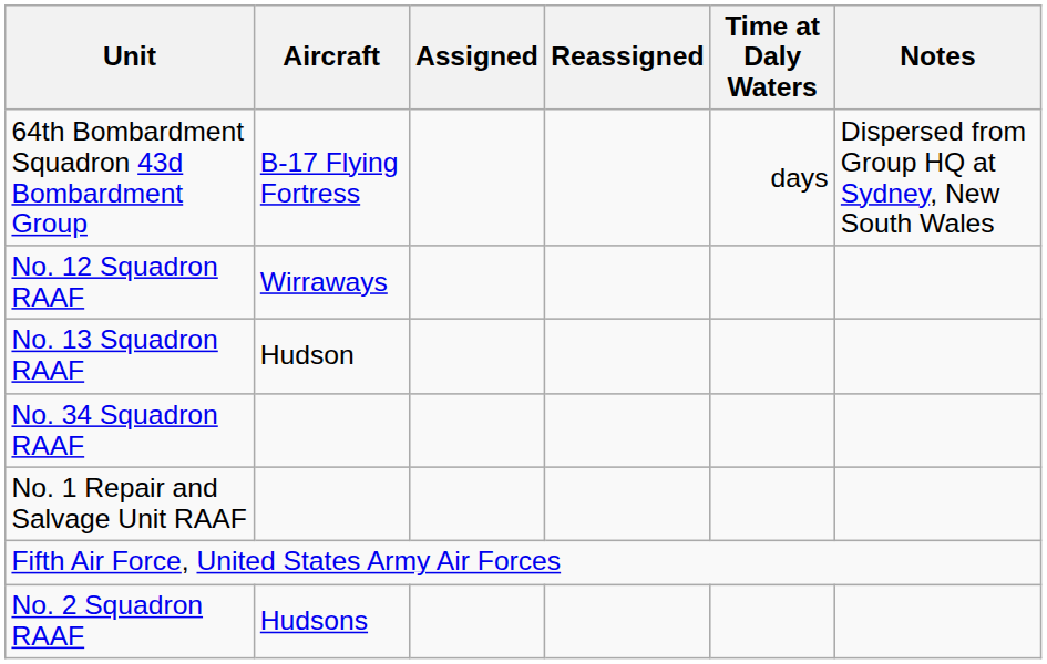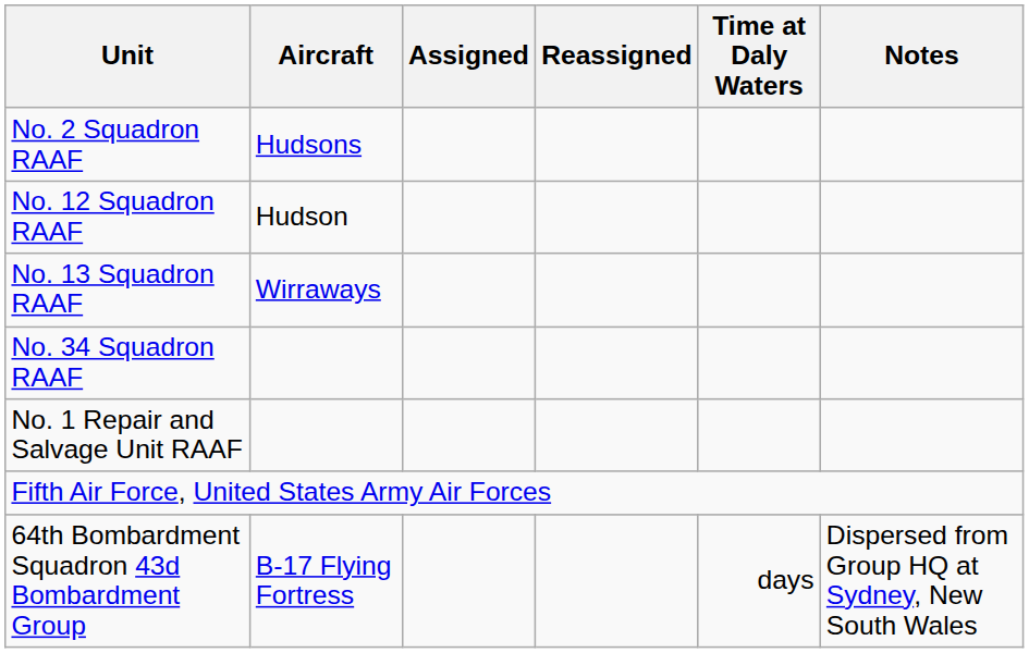 <table class="wikitable">
 <tr>
 <th>Unit</th>
 <th>Aircraft</th>
 <th>Assigned</th>
 <th>Reassigned</th>
 <th>Time at Daly Waters</th>
 <th>Notes</th>
 </tr>
 <tr>
-<td>64th Bombardment Squadron <a href='#'>43d Bombardment Group</a></td>
-<td><a href='#'>B-17 Flying Fortress</a></td>
+<td><a href='#'>No. 2 Squadron RAAF</a></td>
+<td><a href='#'>Hudsons</a></td>
 <td></td>
 <td></td>
-<td align=right> days</td>
-<td>Dispersed from Group HQ at <a href='#'>Sydney</a>, New South Wales</td>
+<td></td>
+<td></td>
 </tr>
 <tr>
 <td><a href='#'>No. 12 Squadron RAAF</a></td>
-<td><a href='#'>Wirraways</a></td>
+<td>Hudson</td>
 <td></td>
 <td></td>
 <td></td>
 <td></td>
 </tr>
 <tr>
 <td><a href='#'>No. 13 Squadron RAAF</a></td>
-<td>Hudson</td>
+<td><a href='#'>Wirraways</a></td>
 <td></td>
 <td></td>
 <td></td>
 <td></td>
 </tr>
 <tr>
 <td><a href='#'>No. 34 Squadron RAAF</a></td>
 <td></td>
 <td></td>
 <td></td>
 <td></td>
 <td></td>
 </tr>
 <tr>
 <td>No. 1 Repair and Salvage Unit RAAF</td>
 <td></td>
 <td></td>
 <td></td>
 <td></td>
 <td></td>
 </tr>
 <tr>
 <td colspan=6><a href='#'>Fifth Air Force</a>, <a href='#'>United States Army Air Forces</a></td>
 </tr>
 <tr>
-<td><a href='#'>No. 2 Squadron RAAF</a></td>
-<td><a href='#'>Hudsons</a></td>
+<td>64th Bombardment Squadron <a href='#'>43d Bombardment Group</a></td>
+<td><a href='#'>B-17 Flying Fortress</a></td>
 <td></td>
 <td></td>
-<td></td>
-<td></td>
+<td align=right> days</td>
+<td>Dispersed from Group HQ at <a href='#'>Sydney</a>, New South Wales</td>
 </tr>
 </table>
